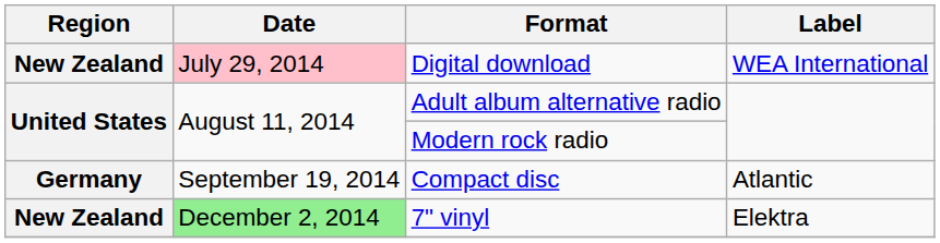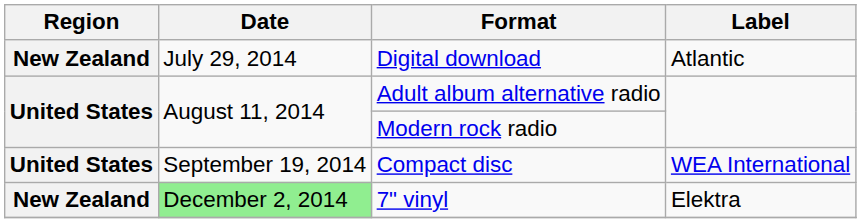 <table class="wikitable plainrowheaders">
 <tr>
 <th>Region</th>
 <th>Date</th>
 <th>Format</th>
 <th>Label</th>
 </tr>
 <tr>
 <th scope="row">New Zealand</th>
-<td style="background: pink;">July 29, 2014</td>
+<td>July 29, 2014</td>
 <td><a href='#'>Digital download</a></td>
-<td><a href='#'>WEA International</a></td>
+<td>Atlantic</td>
 </tr>
 <tr>
 <th scope="row" rowspan="2">United States</th>
 <td rowspan="2">August 11, 2014</td>
 <td><a href='#'>Adult album alternative</a> radio</td>
 <td rowspan="2"></td>
 </tr>
 <tr>
 <td><a href='#'>Modern rock</a> radio</td>
 </tr>
 <tr>
-<th scope="row">Germany</th>
+<th scope="row">United States</th>
 <td>September 19, 2014</td>
 <td><a href='#'>Compact disc</a></td>
-<td>Atlantic</td>
+<td><a href='#'>WEA International</a></td>
 </tr>
 <tr>
 <th scope="row">New Zealand</th>
 <td style="background: lightgreen;">December 2, 2014</td>
 <td><a href='#'>7" vinyl</a></td>
 <td>Elektra</td>
 </tr>
 <tr>
 </tr>
 </table>
